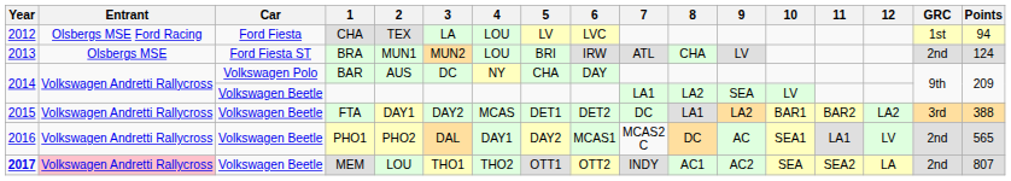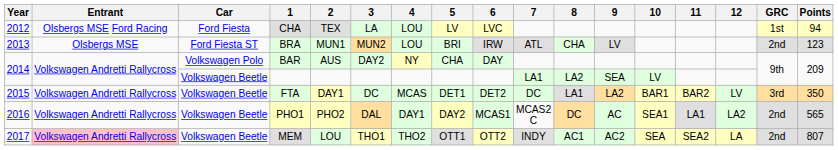 <table class="wikitable" style="text-align: center; font-size: 90%;">
 <tr>
 <th scope="col">Year</th>
 <th scope="col">Entrant</th>
 <th scope="col">Car</th>
 <th style="width: 3.5em;" scope="col">1</th>
 <th style="width: 3.5em;" scope="col">2</th>
 <th style="width: 3.5em;" scope="col">3</th>
 <th style="width: 3.5em;" scope="col">4</th>
 <th style="width: 3.5em;" scope="col">5</th>
 <th style="width: 3.5em;" scope="col">6</th>
 <th style="width: 3.5em;" scope="col">7</th>
 <th style="width: 3.5em;" scope="col">8</th>
 <th style="width: 3.5em;" scope="col">9</th>
 <th style="width: 3.5em;" scope="col">10</th>
 <th style="width: 3.5em;" scope="col">11</th>
 <th style="width: 3.5em;" scope="col">12</th>
 <th style="width: 3.5em;" scope="col">GRC</th>
 <th scope="col">Points</th>
 </tr>
 <tr>
 <td><a href='#'>2012</a></td>
 <td><a href='#'>Olsbergs MSE</a> <a href='#'>Ford Racing</a></td>
 <td><a href='#'>Ford Fiesta</a></td>
 <td style="background:#DFDFDF;">CHA<br></td>
 <td style="background:#DFDFDF;">TEX<br></td>
 <td style="background:#DFFFDF;">LA <br></td>
 <td style="background:#DFFFDF;">LOU <br></td>
 <td style="background:#FFFFBF;">LV<br></td>
 <td style="background:#FFFFBF;">LVC<br></td>
 <td></td>
 <td></td>
 <td></td>
 <td></td>
 <td></td>
 <td></td>
 <td style="background:#FFFFBF;">1st</td>
 <td style="background:#FFFFBF;">94</td>
 </tr>
 <tr>
 <td><a href='#'>2013</a></td>
 <td><a href='#'>Olsbergs MSE</a></td>
 <td><a href='#'>Ford Fiesta ST</a></td>
 <td style="background:#DFFFDF;">BRA<br></td>
 <td style="background:#DFFFDF;">MUN1<br></td>
 <td style="background:#FFDF9F;">MUN2<br></td>
 <td style="background:#DFFFDF;">LOU<br></td>
 <td style="background:#DFFFDF;">BRI<br></td>
 <td style="background:#DFDFDF;">IRW<br></td>
 <td style="background:#DFDFDF;">ATL<br></td>
 <td style="background:#DFFFDF;">CHA<br></td>
 <td style="background:#DFDFDF;">LV<br></td>
 <td></td>
 <td></td>
 <td></td>
 <td style="background:#DFDFDF;">2nd</td>
-<td style="background:#DFDFDF;">124</td>
+<td style="background:#DFDFDF;">123</td>
 </tr>
 <tr>
 <td rowspan="2"><a href='#'>2014</a></td>
 <td rowspan="2"><a href='#'>Volkswagen Andretti Rallycross</a></td>
 <td><a href='#'>Volkswagen Polo</a></td>
 <td style="background:#DFFFDF;">BAR<br></td>
 <td style="background:#DFFFDF;">AUS<br></td>
-<td style="background:#DFFFDF;">DC<br></td>
+<td style="background:#DFFFDF;">DAY2<br></td>
 <td style="background:#FFFFBF;">NY<br></td>
 <td style="background:#DFFFDF;">CHA<br></td>
 <td style="background:#DFFFDF;">DAY<br></td>
 <td></td>
 <td></td>
 <td></td>
 <td></td>
 <td></td>
 <td></td>
 <td rowspan="2">9th</td>
 <td rowspan="2">209</td>
 </tr>
 <tr>
 <td><a href='#'>Volkswagen Beetle</a></td>
 <td></td>
 <td></td>
 <td></td>
 <td></td>
 <td></td>
 <td></td>
 <td style="background:#DFFFDF;">LA1<br></td>
 <td style="background:#DFFFDF;">LA2<br></td>
 <td style="background:#DFFFDF;">SEA<br></td>
 <td style="background:#DFFFDF;">LV<br></td>
 <td></td>
 <td></td>
 </tr>
 <tr>
 <td><a href='#'>2015</a></td>
 <td><a href='#'>Volkswagen Andretti Rallycross</a></td>
 <td><a href='#'>Volkswagen Beetle</a></td>
 <td style="background:#DFFFDF;">FTA<br></td>
 <td style="background:#FFFFBF;">DAY1<br></td>
-<td style="background:#DFFFDF;">DAY2<br></td>
+<td style="background:#DFFFDF;">DC<br></td>
 <td style="background:#DFFFDF;">MCAS<br></td>
 <td style="background:#DFFFDF;">DET1<br></td>
 <td style="background:#DFFFDF;">DET2<br></td>
 <td style="background:#DFFFDF;">DC<br></td>
 <td style="background:#DFDFDF;">LA1<br></td>
 <td style="background:#FFDF9F;">LA2<br></td>
 <td style="background:#FFFFBF;">BAR1<br></td>
 <td style="background:#FFFFBF;">BAR2<br></td>
-<td style="background:#DFFFDF;">LA2<br></td>
+<td style="background:#DFFFDF;">LV<br></td>
 <td style="background:#FFDF9F;">3rd</td>
-<td style="background:#FFDF9F;">388</td>
+<td style="background:#FFDF9F;">350</td>
 </tr>
 <tr>
 <td><a href='#'>2016</a></td>
 <td><a href='#'>Volkswagen Andretti Rallycross</a></td>
 <td><a href='#'>Volkswagen Beetle</a></td>
 <td style="background:#FFFFBF;">PHO1<br></td>
 <td style="background:#FFFFBF;">PHO2<br></td>
 <td style="background:#FFDF9F;">DAL<br></td>
 <td style="background:#DFFFDF;">DAY1<br></td>
 <td style="background:#FFFFBF;">DAY2<br></td>
 <td style="background:#DFFFDF;">MCAS1<br></td>
 <td>MCAS2<br>C</td>
 <td style="background:#FFDF9F;">DC<br></td>
 <td style="background:#DFFFDF;">AC<br></td>
 <td style="background:#FFFFBF;">SEA1<br></td>
 <td style="background:#DFDFDF;">LA1<br></td>
-<td style="background:#DFFFDF;">LV<br></td>
+<td style="background:#DFFFDF;">LA2<br></td>
 <td style="background:#DFDFDF;">2nd</td>
 <td style="background:#DFDFDF;">565</td>
 </tr>
 <tr>
-<td><strong><a href='#'>2017</a></strong></td>
+<td><a href='#'>2017</a></td>
 <td style="background: pink;"><a href='#'>Volkswagen Andretti Rallycross</a></td>
 <td><a href='#'>Volkswagen Beetle</a></td>
 <td style="background:#DFDFDF;">MEM<br></td>
 <td style="background:#DFFFDF;">LOU<br></td>
 <td style="background:#FFFFBF;">THO1<br></td>
 <td style="background:#DFFFDF;">THO2<br></td>
 <td style="background:#DFDFDF;">OTT1<br></td>
 <td style="background:#FFFFBF;">OTT2<br></td>
 <td style="background:#DFDFDF;">INDY<br></td>
 <td style="background:#DFFFDF;">AC1<br></td>
 <td style="background:#DFFFDF;">AC2<br></td>
 <td style="background:#FFFFBF;">SEA<br></td>
 <td style="background:#FFFFBF;">SEA2<br></td>
 <td style="background:#FFFFBF;">LA<br></td>
 <td style="background:#DFDFDF;">2nd</td>
 <td style="background:#DFDFDF;">807</td>
 </tr>
 </table>
